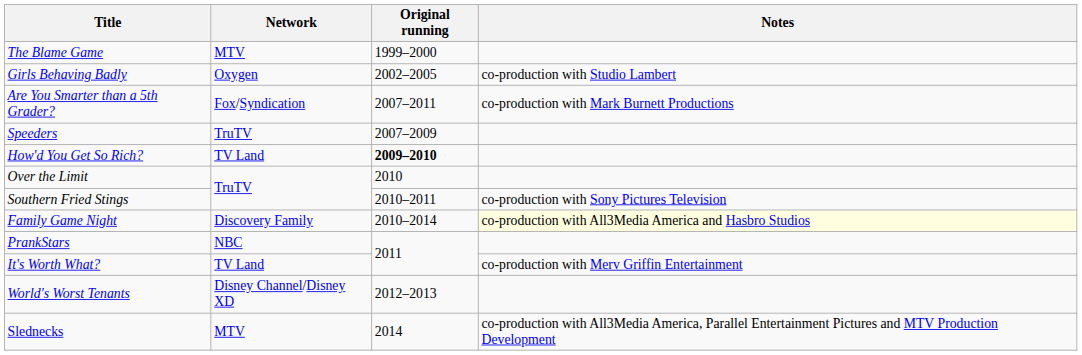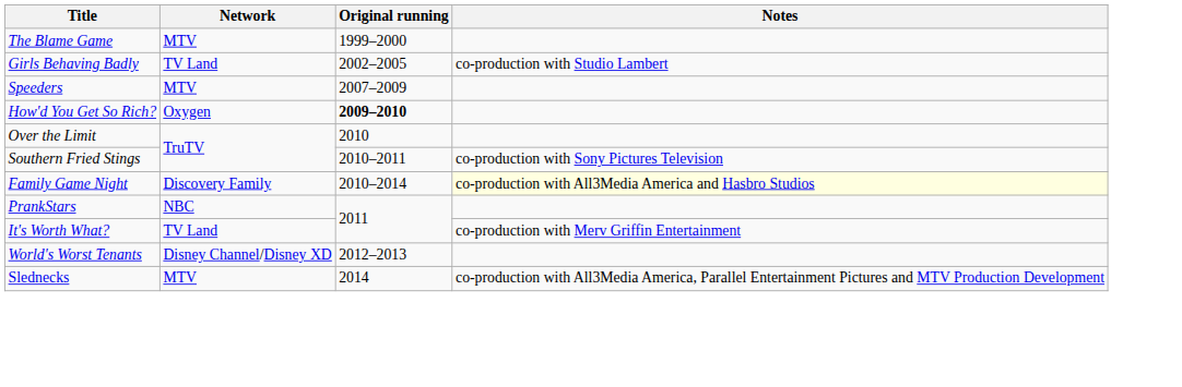 <table class="wikitable sortable">
 <tr>
 <th>Title</th>
 <th>Network</th>
 <th>Original running</th>
 <th>Notes</th>
 </tr>
 <tr>
 <td><em><a href='#'>The Blame Game</a></em></td>
 <td><a href='#'>MTV</a></td>
 <td>1999–2000</td>
 <td></td>
 </tr>
 <tr>
 <td><em><a href='#'>Girls Behaving Badly</a></em></td>
-<td><a href='#'>Oxygen</a></td>
+<td><a href='#'>TV Land</a></td>
 <td>2002–2005</td>
 <td>co-production with <a href='#'>Studio Lambert</a></td>
 </tr>
 <tr>
-<td><em><a href='#'>Are You Smarter than a 5th Grader?</a></em></td>
-<td><a href='#'>Fox</a>/<a href='#'>Syndication</a></td>
-<td>2007–2011</td>
-<td>co-production with <a href='#'>Mark Burnett Productions</a></td>
-</tr>
-<tr>
 <td><em><a href='#'>Speeders</a></em></td>
-<td><a href='#'>TruTV</a></td>
+<td><a href='#'>MTV</a></td>
 <td>2007–2009</td>
 <td></td>
 </tr>
 <tr>
 <td><em><a href='#'>How'd You Get So Rich?</a></em></td>
-<td><a href='#'>TV Land</a></td>
+<td><a href='#'>Oxygen</a></td>
 <td><strong>2009–2010</strong></td>
 <td></td>
 </tr>
 <tr>
 <td><em>Over the Limit</em></td>
 <td rowspan="2"><a href='#'>TruTV</a></td>
 <td>2010</td>
 <td></td>
 </tr>
 <tr>
 <td><em>Southern Fried Stings</em></td>
 <td>2010–2011</td>
 <td>co-production with <a href='#'>Sony Pictures Television</a></td>
 </tr>
 <tr>
 <td><em><a href='#'>Family Game Night</a></em></td>
 <td><a href='#'>Discovery Family</a></td>
 <td>2010–2014</td>
 <td style="background: lightyellow;">co-production with All3Media America and <a href='#'>Hasbro Studios</a></td>
 </tr>
 <tr>
 <td><em><a href='#'>PrankStars</a></em></td>
 <td><a href='#'>NBC</a></td>
 <td rowspan="2">2011</td>
 </tr>
 <tr>
 <td><em><a href='#'>It's Worth What?</a></em></td>
 <td><a href='#'>TV Land</a></td>
 <td>co-production with <a href='#'>Merv Griffin Entertainment</a></td>
 </tr>
 <tr>
 <td><em><a href='#'>World's Worst Tenants</a></em></td>
 <td><a href='#'>Disney Channel</a>/<a href='#'>Disney XD</a></td>
 <td>2012–2013</td>
 <td></td>
 </tr>
 <tr>
 <td><a href='#'>Slednecks</a></td>
 <td><a href='#'>MTV</a></td>
 <td>2014</td>
 <td>co-production with All3Media America, Parallel Entertainment Pictures and <a href='#'>MTV Production Development</a></td>
 </tr>
 </table>
